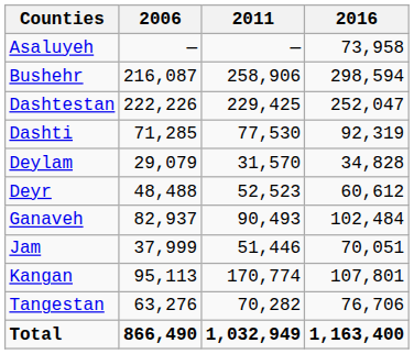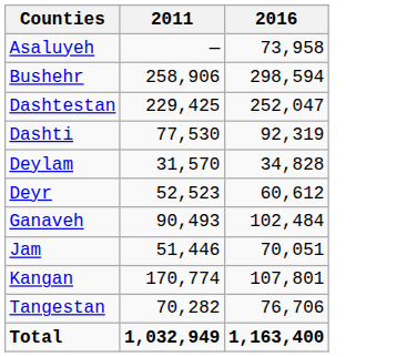 <table class="wikitable">
 <tr>
 <th>Counties</th>
-<th>2006</th>
 <th>2011</th>
 <th>2016</th>
 </tr>
 <tr>
 <td><a href='#'>Asaluyeh</a></td>
 <td style="text-align: right;">—</td>
-<td style="text-align: right;">—</td>
 <td style="text-align: right;">73,958</td>
 </tr>
 <tr>
 <td><a href='#'>Bushehr</a></td>
-<td style="text-align: right;">216,087</td>
 <td style="text-align: right;">258,906</td>
 <td style="text-align: right;">298,594</td>
 </tr>
 <tr>
 <td><a href='#'>Dashtestan</a></td>
-<td style="text-align: right;">222,226</td>
 <td style="text-align: right;">229,425</td>
 <td style="text-align: right;">252,047</td>
 </tr>
 <tr>
 <td><a href='#'>Dashti</a></td>
-<td style="text-align: right;">71,285</td>
 <td style="text-align: right;">77,530</td>
 <td style="text-align: right;">92,319</td>
 </tr>
 <tr>
 <td><a href='#'>Deylam</a></td>
-<td style="text-align: right;">29,079</td>
 <td style="text-align: right;">31,570</td>
 <td style="text-align: right;">34,828</td>
 </tr>
 <tr>
 <td><a href='#'>Deyr</a></td>
-<td style="text-align: right;">48,488</td>
 <td style="text-align: right;">52,523</td>
 <td style="text-align: right;">60,612</td>
 </tr>
 <tr>
 <td><a href='#'>Ganaveh</a></td>
-<td style="text-align: right;">82,937</td>
 <td style="text-align: right;">90,493</td>
 <td style="text-align: right;">102,484</td>
 </tr>
 <tr>
 <td><a href='#'>Jam</a></td>
-<td style="text-align: right;">37,999</td>
 <td style="text-align: right;">51,446</td>
 <td style="text-align: right;">70,051</td>
 </tr>
 <tr>
 <td><a href='#'>Kangan</a></td>
-<td style="text-align: right;">95,113</td>
 <td style="text-align: right;">170,774</td>
 <td style="text-align: right;">107,801</td>
 </tr>
 <tr>
 <td><a href='#'>Tangestan</a></td>
-<td style="text-align: right;">63,276</td>
 <td style="text-align: right;">70,282</td>
 <td style="text-align: right;">76,706</td>
 </tr>
 <tr>
 <td><strong>Total</strong></td>
-<td style="text-align: right;"><strong>866,490</strong></td>
 <td style="text-align: right;"><strong>1,032,949</strong></td>
 <td style="text-align: right;"><strong>1,163,400</strong></td>
 </tr>
 </table>
